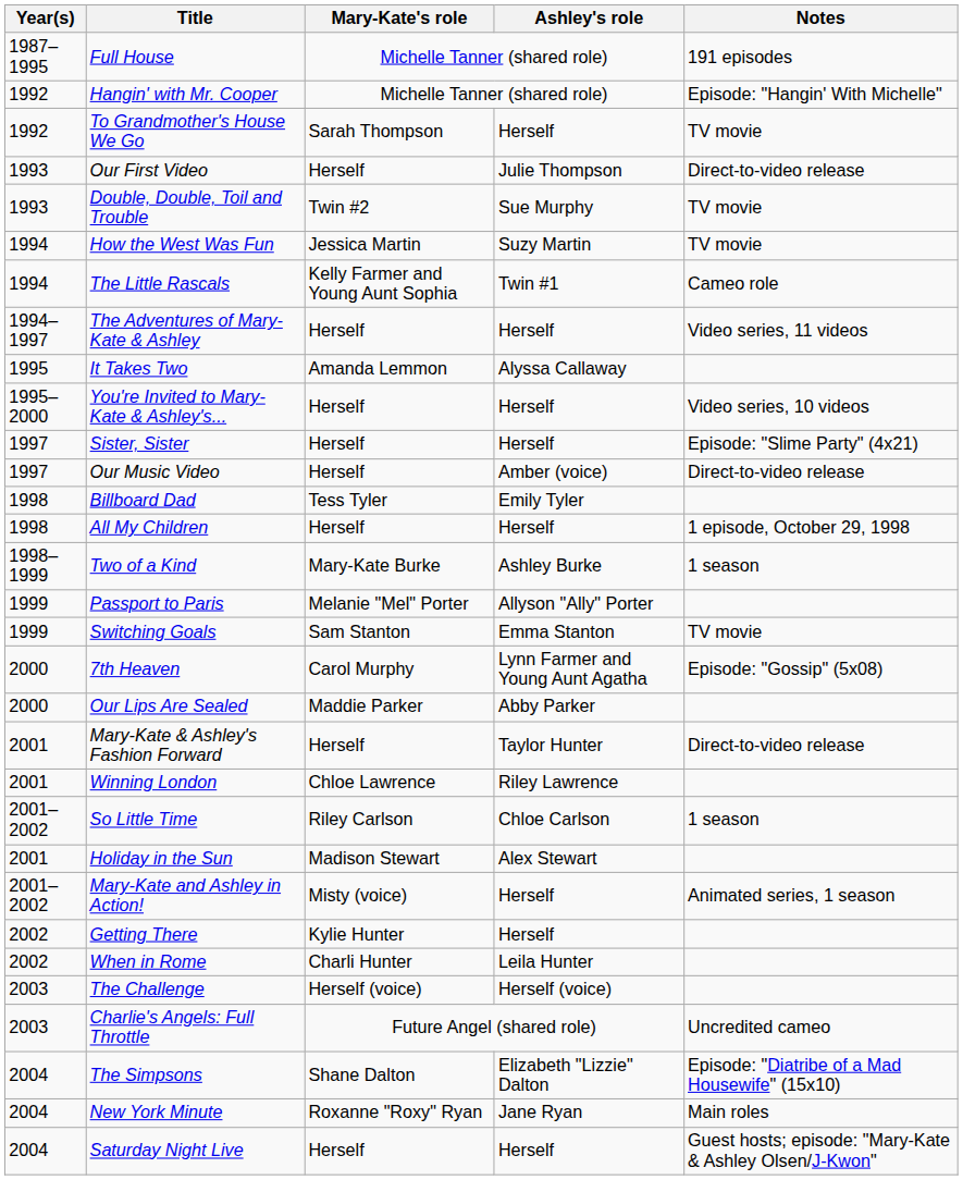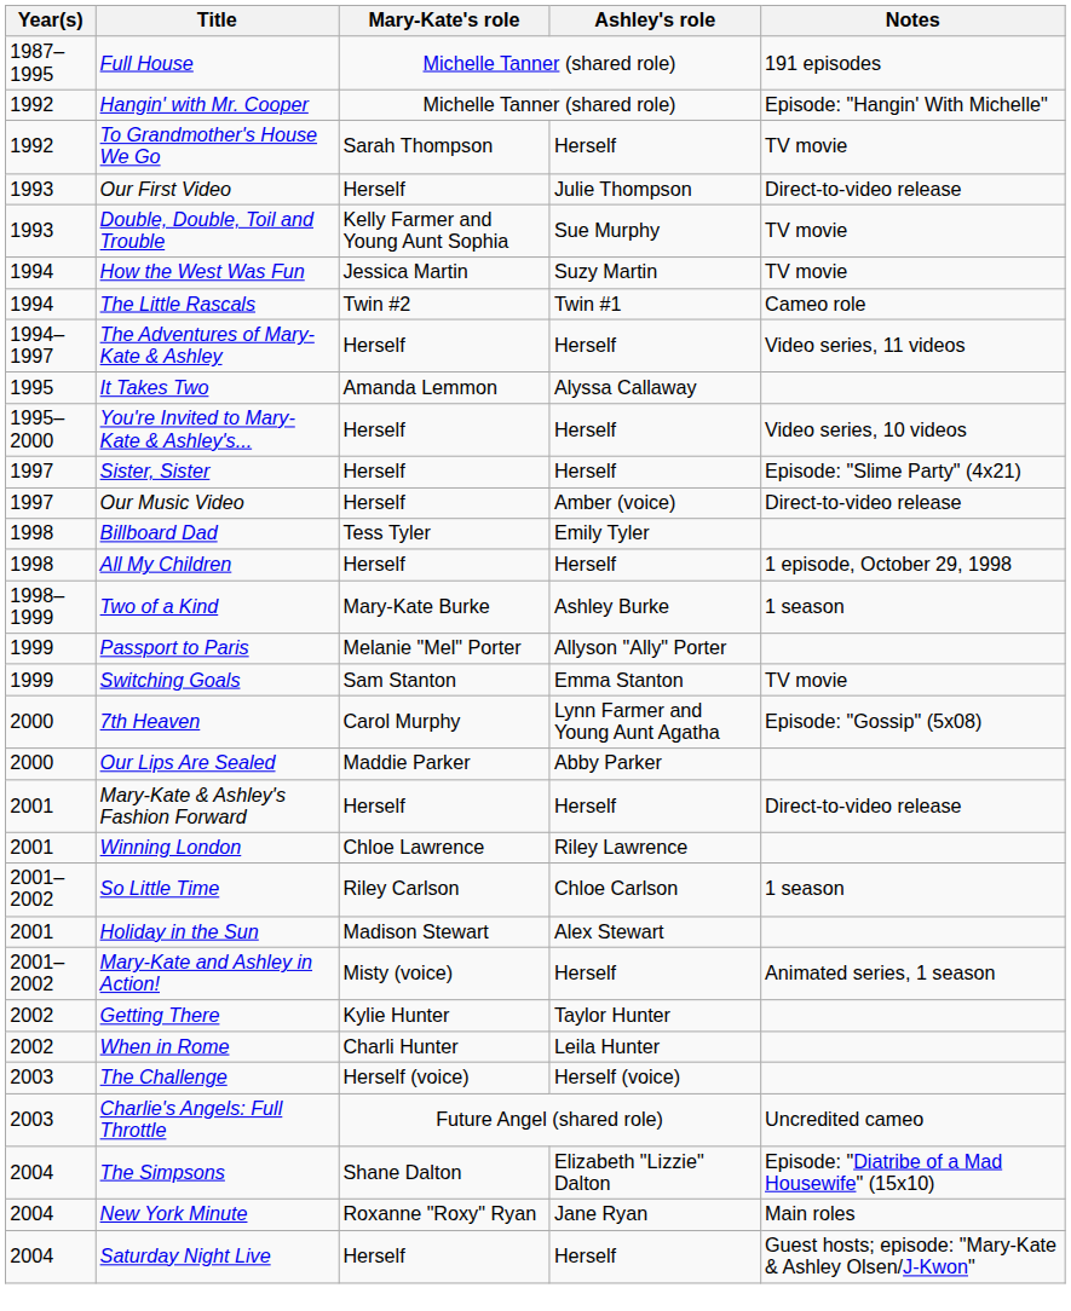 <table class="wikitable sortable">
 <tr>
 <th>Year(s)</th>
 <th>Title</th>
 <th>Mary-Kate's role</th>
 <th>Ashley's role</th>
 <th class = unsortable>Notes</th>
 </tr>
 <tr>
 <td>1987–1995</td>
 <td><em><a href='#'>Full House</a></em></td>
 <td colspan="2" style="text-align:center;"><a href='#'>Michelle Tanner</a> (shared role)</td>
 <td>191 episodes</td>
 </tr>
 <tr>
 <td>1992</td>
 <td><em><a href='#'>Hangin' with Mr. Cooper</a></em></td>
 <td colspan="2" style="text-align:center;">Michelle Tanner (shared role)</td>
 <td>Episode: "Hangin' With Michelle"</td>
 </tr>
 <tr>
 <td>1992</td>
 <td><em><a href='#'>To Grandmother's House We Go</a></em></td>
 <td>Sarah Thompson</td>
 <td>Herself</td>
 <td>TV movie</td>
 </tr>
 <tr>
 <td>1993</td>
 <td><em>Our First Video</em></td>
 <td>Herself</td>
 <td>Julie Thompson</td>
 <td>Direct-to-video release</td>
 </tr>
 <tr>
 <td>1993</td>
 <td><em><a href='#'>Double, Double, Toil and Trouble</a></em></td>
-<td>Twin #2</td>
+<td>Kelly Farmer and Young Aunt Sophia</td>
 <td>Sue Murphy</td>
 <td>TV movie</td>
 </tr>
 <tr>
 <td>1994</td>
 <td><em><a href='#'>How the West Was Fun</a></em></td>
 <td>Jessica Martin</td>
 <td>Suzy Martin</td>
 <td>TV movie</td>
 </tr>
 <tr>
 <td>1994</td>
 <td><em><a href='#'>The Little Rascals</a></em></td>
-<td>Kelly Farmer and Young Aunt Sophia</td>
+<td>Twin #2</td>
 <td>Twin #1</td>
 <td>Cameo role</td>
 </tr>
 <tr>
 <td>1994–1997</td>
 <td><em><a href='#'>The Adventures of Mary-Kate & Ashley</a></em></td>
 <td>Herself</td>
 <td>Herself</td>
 <td>Video series, 11 videos</td>
 </tr>
 <tr>
 <td>1995</td>
 <td><em><a href='#'>It Takes Two</a></em></td>
 <td>Amanda Lemmon</td>
 <td>Alyssa Callaway</td>
 <td></td>
 </tr>
 <tr>
 <td>1995–2000</td>
 <td><em><a href='#'>You're Invited to Mary-Kate & Ashley's...</a></em></td>
 <td>Herself</td>
 <td>Herself</td>
 <td>Video series, 10 videos</td>
 </tr>
 <tr>
 <td>1997</td>
 <td><em><a href='#'>Sister, Sister</a></em></td>
 <td>Herself</td>
 <td>Herself</td>
 <td>Episode: "Slime Party" (4x21)</td>
 </tr>
 <tr>
 <td>1997</td>
 <td><em>Our Music Video</em></td>
 <td>Herself</td>
 <td>Amber (voice)</td>
 <td>Direct-to-video release</td>
 </tr>
 <tr>
 <td>1998</td>
 <td><em><a href='#'>Billboard Dad</a></em></td>
 <td>Tess Tyler</td>
 <td>Emily Tyler</td>
 <td></td>
 </tr>
 <tr>
 <td>1998</td>
 <td><em><a href='#'>All My Children</a></em></td>
 <td>Herself</td>
 <td>Herself</td>
 <td>1 episode, October 29, 1998</td>
 </tr>
 <tr>
 <td>1998–1999</td>
 <td><em><a href='#'>Two of a Kind</a></em></td>
 <td>Mary-Kate Burke</td>
 <td>Ashley Burke</td>
 <td>1 season</td>
 </tr>
 <tr>
 <td>1999</td>
 <td><em><a href='#'>Passport to Paris</a></em></td>
 <td>Melanie "Mel" Porter</td>
 <td>Allyson "Ally" Porter</td>
 <td></td>
 </tr>
 <tr>
 <td>1999</td>
 <td><em><a href='#'>Switching Goals</a></em></td>
 <td>Sam Stanton</td>
 <td>Emma Stanton</td>
 <td>TV movie</td>
 </tr>
 <tr>
 <td>2000</td>
 <td><em><a href='#'>7th Heaven</a></em></td>
 <td>Carol Murphy</td>
 <td>Lynn Farmer and Young Aunt Agatha</td>
 <td>Episode: "Gossip" (5x08)</td>
 </tr>
 <tr>
 <td>2000</td>
 <td><em><a href='#'>Our Lips Are Sealed</a></em></td>
 <td>Maddie Parker</td>
 <td>Abby Parker</td>
 <td></td>
 </tr>
 <tr>
 <td>2001</td>
 <td><em>Mary-Kate & Ashley's Fashion Forward</em></td>
 <td>Herself</td>
-<td>Taylor Hunter</td>
+<td>Herself</td>
 <td>Direct-to-video release</td>
 </tr>
 <tr>
 <td>2001</td>
 <td><em><a href='#'>Winning London</a></em></td>
 <td>Chloe Lawrence</td>
 <td>Riley Lawrence</td>
 <td></td>
 </tr>
 <tr>
 <td>2001–2002</td>
 <td><em><a href='#'>So Little Time</a></em></td>
 <td>Riley Carlson</td>
 <td>Chloe Carlson</td>
 <td>1 season</td>
 </tr>
 <tr>
 <td>2001</td>
 <td><em><a href='#'>Holiday in the Sun</a></em></td>
 <td>Madison Stewart</td>
 <td>Alex Stewart</td>
 <td></td>
 </tr>
 <tr>
 <td>2001–2002</td>
 <td><em><a href='#'>Mary-Kate and Ashley in Action!</a></em></td>
 <td>Misty (voice)</td>
 <td>Herself</td>
 <td>Animated series, 1 season</td>
 </tr>
 <tr>
 <td>2002</td>
 <td><em><a href='#'>Getting There</a></em></td>
 <td>Kylie Hunter</td>
-<td>Herself</td>
+<td>Taylor Hunter</td>
 <td></td>
 </tr>
 <tr>
 <td>2002</td>
 <td><em><a href='#'>When in Rome</a></em></td>
 <td>Charli Hunter</td>
 <td>Leila Hunter</td>
 <td></td>
 </tr>
 <tr>
 <td>2003</td>
 <td><em><a href='#'>The Challenge</a></em></td>
 <td>Herself (voice)</td>
 <td>Herself (voice)</td>
 <td></td>
 </tr>
 <tr>
 <td>2003</td>
 <td><em><a href='#'>Charlie's Angels: Full Throttle</a></em></td>
 <td colspan="2" style="text-align:center;">Future Angel (shared role)</td>
 <td>Uncredited cameo</td>
 </tr>
 <tr>
 <td>2004</td>
 <td><em><a href='#'>The Simpsons</a></em></td>
 <td>Shane Dalton</td>
 <td>Elizabeth "Lizzie" Dalton</td>
 <td>Episode: "<a href='#'>Diatribe of a Mad Housewife</a>" (15x10)</td>
 </tr>
 <tr>
 <td>2004</td>
 <td><em><a href='#'>New York Minute</a></em></td>
 <td>Roxanne "Roxy" Ryan</td>
 <td>Jane Ryan</td>
 <td>Main roles</td>
 </tr>
 <tr>
 <td>2004</td>
 <td><em><a href='#'>Saturday Night Live</a></em></td>
 <td>Herself</td>
 <td>Herself</td>
 <td>Guest hosts; episode: "Mary-Kate & Ashley Olsen/<a href='#'>J-Kwon</a>"</td>
 </tr>
 </table>
